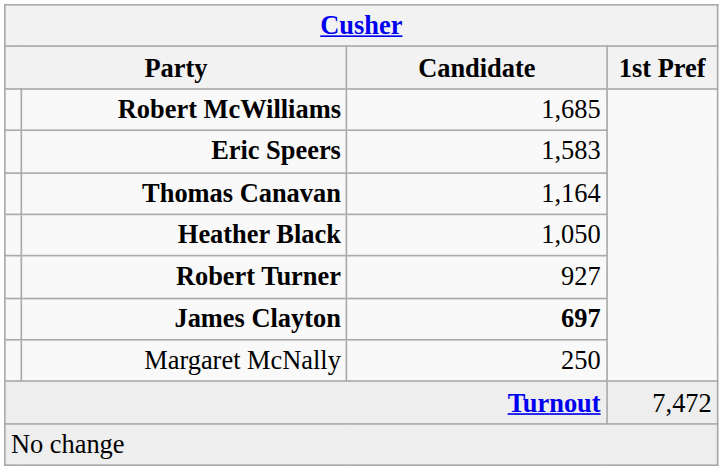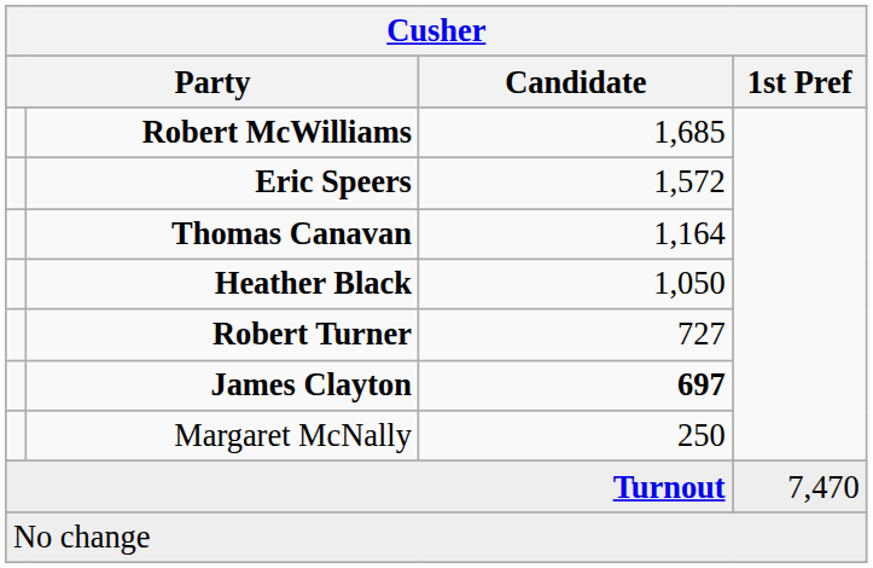 <table class="wikitable">
 <tr>
 <th colspan="4" align="center"><a href='#'>Cusher</a></th>
 </tr>
 <tr>
 <th colspan="2" align="center" width=200>Party</th>
 <th width=150>Candidate</th>
 <th width=60>1st Pref</th>
 </tr>
 <tr>
 <td></td>
 <td align="right"><strong>Robert McWilliams</strong></td>
 <td align="right">1,685</td>
 </tr>
 <tr>
 <td></td>
 <td align="right"><strong>Eric Speers</strong></td>
-<td align="right">1,583</td>
+<td align="right">1,572</td>
 </tr>
 <tr>
 <td></td>
 <td align="right"><strong>Thomas Canavan</strong></td>
 <td align="right">1,164</td>
 </tr>
 <tr>
 <td></td>
 <td align="right"><strong>Heather Black</strong></td>
 <td align="right">1,050</td>
 </tr>
 <tr>
 <td></td>
 <td align="right"><strong>Robert Turner</strong></td>
-<td align="right">927</td>
+<td align="right">727</td>
 </tr>
 <tr>
 <td></td>
 <td align="right"><strong>James Clayton</strong></td>
 <td align="right"><strong>697</strong></td>
 </tr>
 <tr>
 <td></td>
 <td align="right">Margaret McNally</td>
 <td align="right">250</td>
 </tr>
 <tr bgcolor="EEEEEE">
 <td colspan=3 align="right"><strong><a href='#'>Turnout</a></strong></td>
-<td align="right">7,472</td>
+<td align="right">7,470</td>
 </tr>
 <tr bgcolor="EEEEEE">
 <td colspan=4 bgcolor="EEEEEE">No change</td>
 </tr>
 </table>
